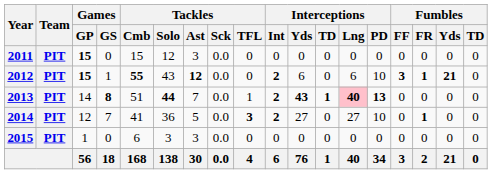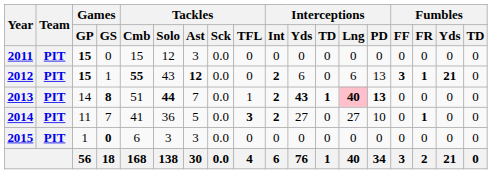 <table class="wikitable" style="text-align:center">
 <tr>
 <th rowspan="2">Year</th>
 <th rowspan="2">Team</th>
 <th colspan="2">Games</th>
 <th colspan="5">Tackles</th>
 <th colspan="5">Interceptions</th>
 <th colspan="4">Fumbles</th>
 </tr>
 <tr>
 <th>GP</th>
 <th>GS</th>
 <th>Cmb</th>
 <th>Solo</th>
 <th>Ast</th>
 <th>Sck</th>
 <th>TFL</th>
 <th>Int</th>
 <th>Yds</th>
 <th>TD</th>
 <th>Lng</th>
 <th>PD</th>
 <th>FF</th>
 <th>FR</th>
 <th>Yds</th>
 <th>TD</th>
 </tr>
 <tr>
 <th><a href='#'>2011</a></th>
 <th><a href='#'>PIT</a></th>
 <td><strong>15</strong></td>
 <td>0</td>
 <td>15</td>
 <td>12</td>
 <td>3</td>
 <td>0.0</td>
 <td>0</td>
 <td>0</td>
 <td>0</td>
 <td>0</td>
 <td>0</td>
 <td>0</td>
 <td>0</td>
 <td>0</td>
 <td>0</td>
 <td>0</td>
 </tr>
 <tr>
 <th><a href='#'>2012</a></th>
 <th><a href='#'>PIT</a></th>
 <td><strong>15</strong></td>
 <td>1</td>
 <td><strong>55</strong></td>
 <td>43</td>
 <td><strong>12</strong></td>
 <td>0.0</td>
 <td>0</td>
 <td><strong>2</strong></td>
 <td>6</td>
 <td>0</td>
 <td>6</td>
-<td>10</td>
+<td>13</td>
 <td><strong>3</strong></td>
 <td><strong>1</strong></td>
 <td><strong>21</strong></td>
 <td>0</td>
 </tr>
 <tr>
 <th><a href='#'>2013</a></th>
 <th><a href='#'>PIT</a></th>
 <td>14</td>
 <td><strong>8</strong></td>
 <td>51</td>
 <td><strong>44</strong></td>
 <td>7</td>
 <td>0.0</td>
 <td>1</td>
 <td><strong>2</strong></td>
 <td><strong>43</strong></td>
 <td><strong>1</strong></td>
 <td style="background: pink;"><strong>40</strong></td>
 <td><strong>13</strong></td>
 <td>0</td>
 <td>0</td>
 <td>0</td>
 <td>0</td>
 </tr>
 <tr>
 <th><a href='#'>2014</a></th>
 <th><a href='#'>PIT</a></th>
-<td>12</td>
+<td>11</td>
 <td>7</td>
 <td>41</td>
 <td>36</td>
 <td>5</td>
 <td>0.0</td>
 <td><strong>3</strong></td>
 <td><strong>2</strong></td>
 <td>27</td>
 <td>0</td>
 <td>27</td>
 <td>10</td>
 <td>0</td>
 <td><strong>1</strong></td>
 <td>0</td>
 <td>0</td>
 </tr>
 <tr>
 <th><a href='#'>2015</a></th>
 <th><a href='#'>PIT</a></th>
 <td>1</td>
-<td>0</td>
+<td><strong>0</strong></td>
 <td>6</td>
 <td>3</td>
 <td>3</td>
 <td>0.0</td>
 <td>0</td>
 <td>0</td>
 <td>0</td>
 <td>0</td>
 <td>0</td>
 <td>0</td>
 <td>0</td>
 <td>0</td>
 <td>0</td>
 <td>0</td>
 </tr>
 <tr>
 <th colspan="2"></th>
 <th>56</th>
 <th>18</th>
 <th>168</th>
 <th>138</th>
 <th>30</th>
 <th>0.0</th>
 <th>4</th>
 <th>6</th>
 <th>76</th>
 <th>1</th>
 <th>40</th>
 <th>34</th>
 <th>3</th>
 <th>2</th>
 <th>21</th>
 <th>0</th>
 </tr>
 </table>
